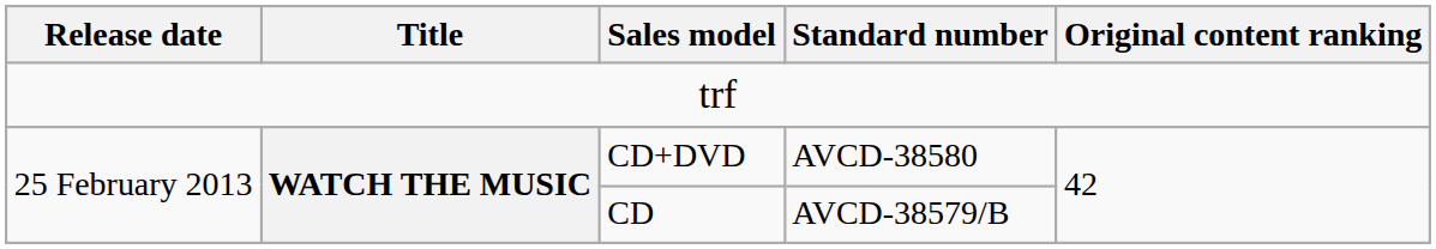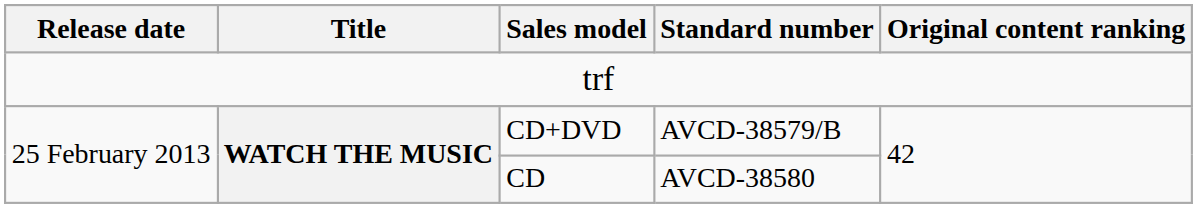 <table class="wikitable" style="font-size:small;">
 <tr>
 <th>Release date</th>
 <th>Title</th>
 <th>Sales model</th>
 <th>Standard number</th>
 <th>Original content ranking</th>
 </tr>
 <tr>
 <td colspan="10" style="font-size: larger;text-align:center">trf</td>
 </tr>
 <tr>
 <td rowspan="2">25 February 2013</td>
 <th rowspan="2">WATCH THE MUSIC</th>
 <td>CD+DVD</td>
-<td>AVCD-38580</td>
+<td>AVCD-38579/B</td>
 <td rowspan="2">42</td>
 </tr>
 <tr>
 <td>CD</td>
-<td>AVCD-38579/B</td>
+<td>AVCD-38580</td>
 </tr>
 </table>
